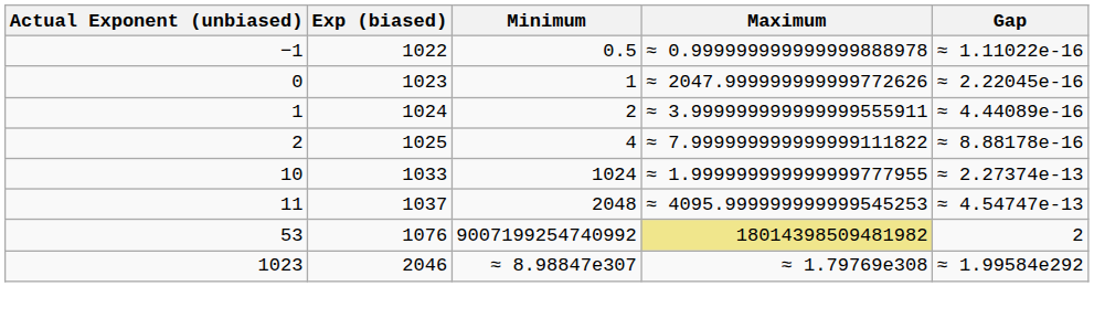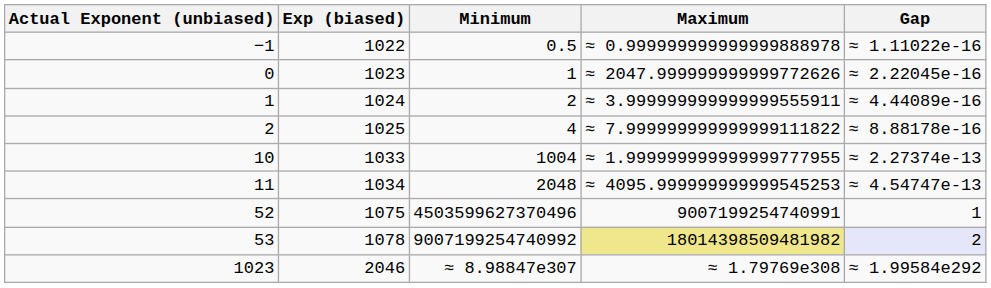 <table class="wikitable" style="text-align:right;">
 <tr style="text-align:center;">
 <th>Actual Exponent (unbiased)</th>
 <th>Exp (biased)</th>
 <th>Minimum</th>
 <th>Maximum</th>
 <th>Gap</th>
 </tr>
 <tr>
 <td>−1</td>
 <td>1022</td>
 <td>0.5</td>
 <td>≈ 0.999999999999999888978</td>
 <td>≈ 1.11022e-16</td>
 </tr>
 <tr>
 <td>0</td>
 <td>1023</td>
 <td>1</td>
 <td>≈ 2047.999999999999772626</td>
 <td>≈ 2.22045e-16</td>
 </tr>
 <tr>
 <td>1</td>
 <td>1024</td>
 <td>2</td>
 <td>≈ 3.999999999999999555911</td>
 <td>≈ 4.44089e-16</td>
 </tr>
 <tr>
 <td>2</td>
 <td>1025</td>
 <td>4</td>
 <td>≈ 7.999999999999999111822</td>
 <td>≈ 8.88178e-16</td>
 </tr>
 <tr>
 <td>10</td>
 <td>1033</td>
-<td>1024</td>
+<td>1004</td>
 <td>≈ 1.999999999999999777955</td>
 <td>≈ 2.27374e-13</td>
 </tr>
 <tr>
 <td>11</td>
-<td>1037</td>
+<td>1034</td>
 <td>2048</td>
 <td>≈ 4095.999999999999545253</td>
 <td>≈ 4.54747e-13</td>
 </tr>
 <tr>
+<td>52</td>
+<td>1075</td>
+<td>4503599627370496</td>
+<td>9007199254740991</td>
+<td>1</td>
+</tr>
+<tr>
 <td>53</td>
-<td>1076</td>
+<td>1078</td>
 <td>9007199254740992</td>
 <td style="background: khaki;">18014398509481982</td>
-<td>2</td>
+<td style="background: lavender;">2</td>
 </tr>
 <tr>
 <td>1023</td>
 <td>2046</td>
 <td>≈ 8.98847e307</td>
 <td>≈ 1.79769e308</td>
 <td>≈ 1.99584e292</td>
 </tr>
 </table>
